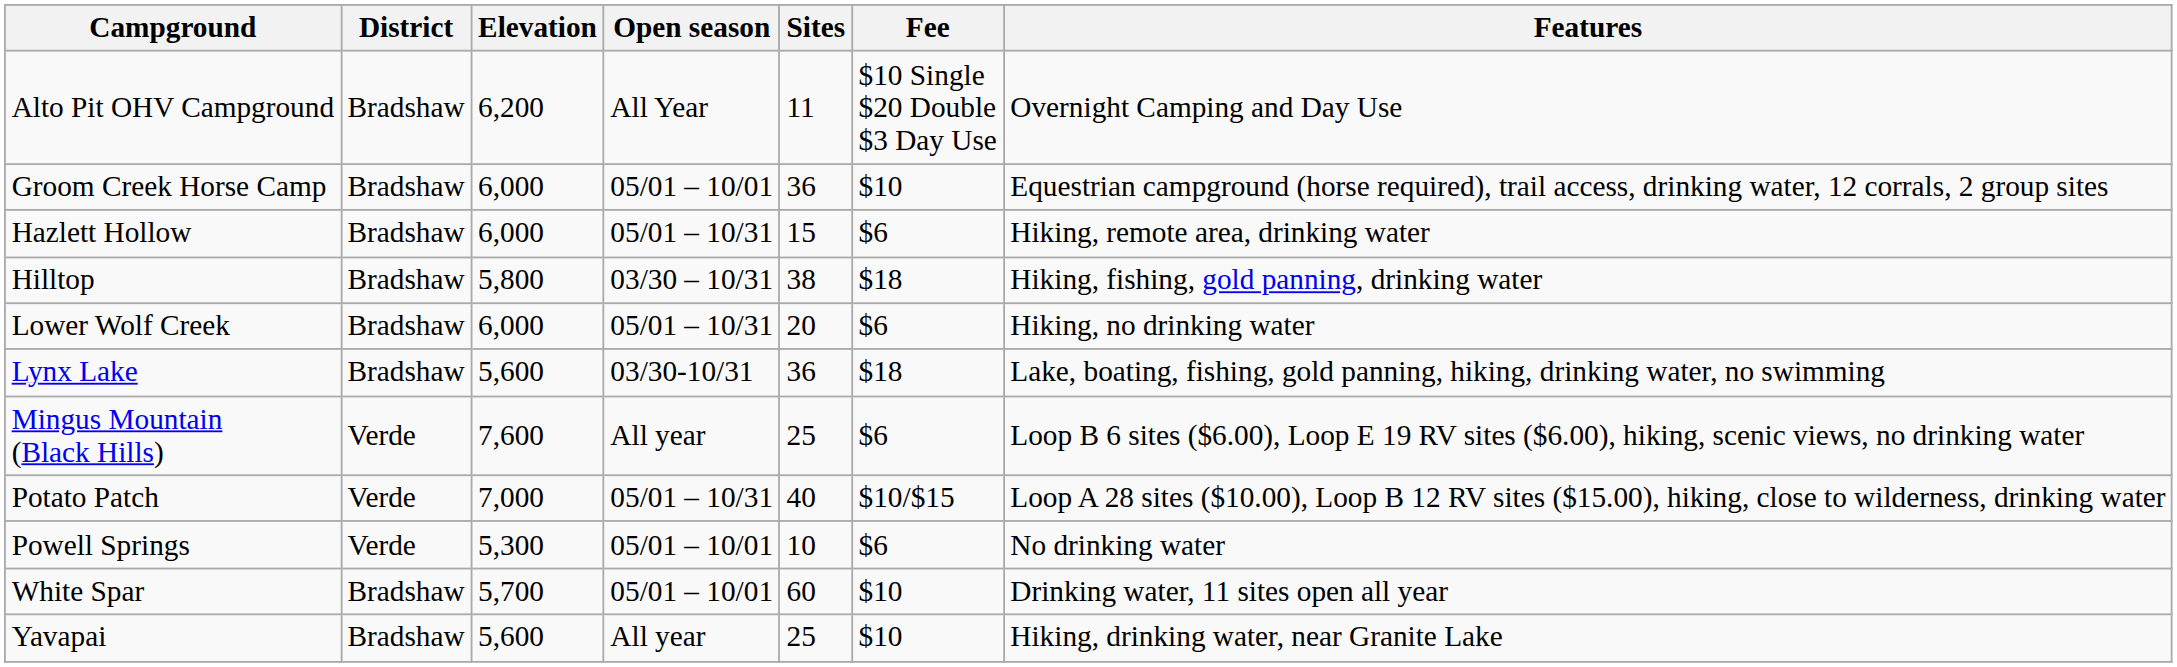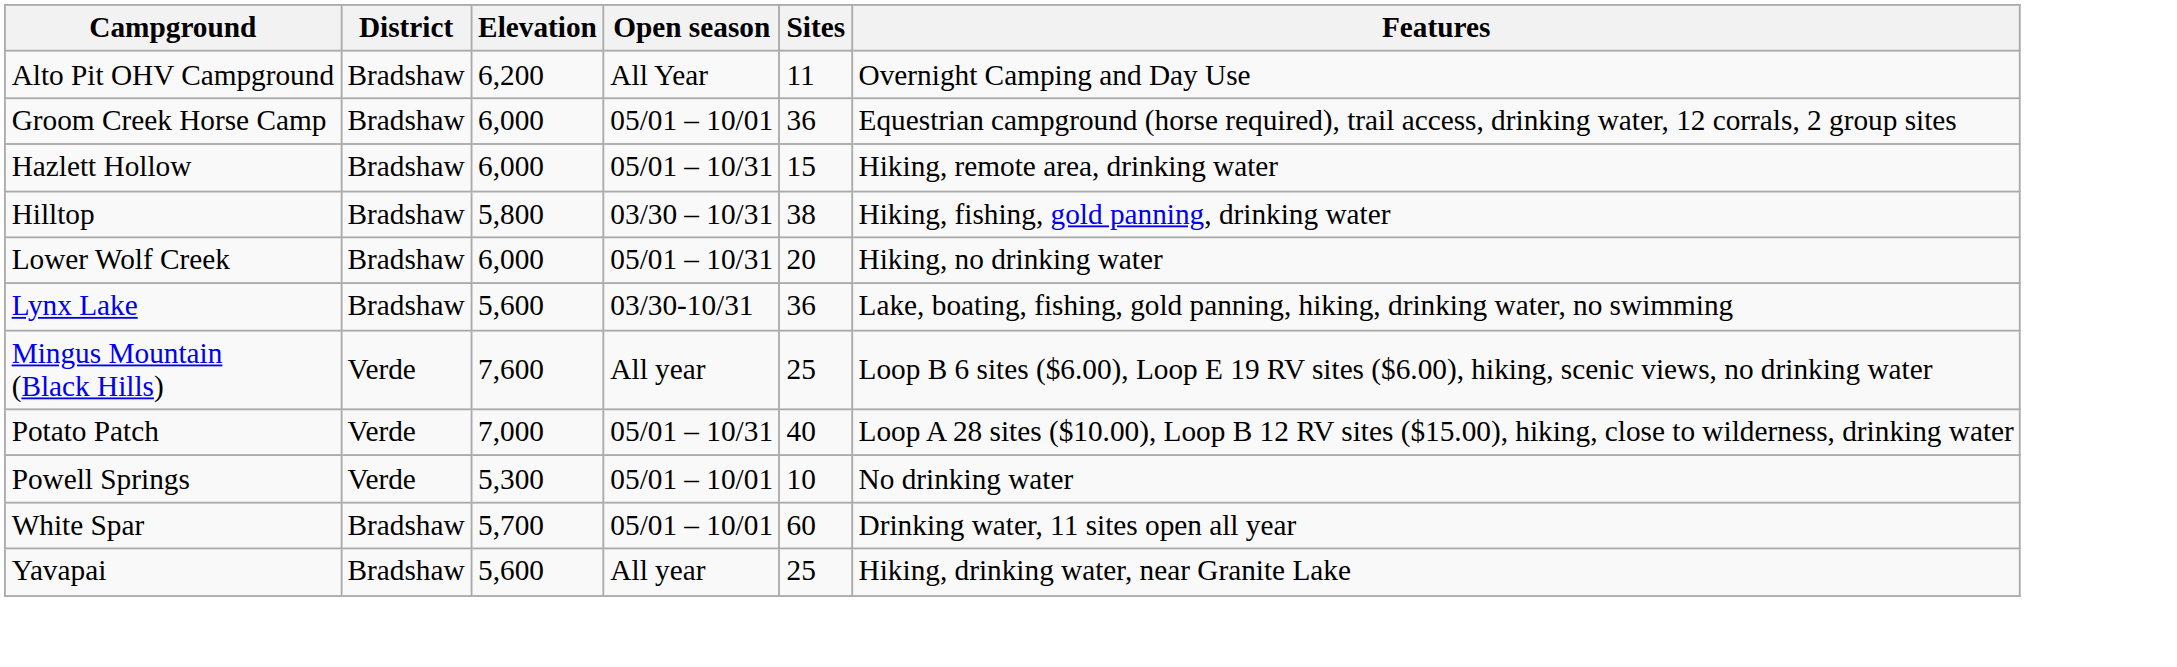 <table class="wikitable">
 <tr>
 <th>Campground</th>
 <th>District</th>
 <th>Elevation</th>
 <th>Open season</th>
 <th>Sites</th>
-<th>Fee</th>
 <th>Features</th>
 </tr>
 <tr>
 <td>Alto Pit OHV Campground</td>
 <td>Bradshaw</td>
 <td>6,200</td>
 <td>All Year</td>
 <td>11</td>
-<td>$10 Single<br>$20 Double<br>$3 Day Use</td>
 <td>Overnight Camping and Day Use</td>
 </tr>
 <tr>
 <td>Groom Creek Horse Camp</td>
 <td>Bradshaw</td>
 <td>6,000</td>
 <td>05/01 – 10/01</td>
 <td>36</td>
-<td>$10</td>
 <td>Equestrian campground (horse required), trail access, drinking water, 12 corrals, 2 group sites</td>
 </tr>
 <tr>
 <td>Hazlett Hollow</td>
 <td>Bradshaw</td>
 <td>6,000</td>
 <td>05/01 – 10/31</td>
 <td>15</td>
-<td>$6</td>
 <td>Hiking, remote area, drinking water</td>
 </tr>
 <tr>
 <td>Hilltop</td>
 <td>Bradshaw</td>
 <td>5,800</td>
 <td>03/30 – 10/31</td>
 <td>38</td>
-<td>$18</td>
 <td>Hiking, fishing, <a href='#'>gold panning</a>, drinking water</td>
 </tr>
 <tr>
 <td>Lower Wolf Creek</td>
 <td>Bradshaw</td>
 <td>6,000</td>
 <td>05/01 – 10/31</td>
 <td>20</td>
-<td>$6</td>
 <td>Hiking, no drinking water</td>
 </tr>
 <tr>
 <td><a href='#'>Lynx Lake</a></td>
 <td>Bradshaw</td>
 <td>5,600</td>
 <td>03/30-10/31</td>
 <td>36</td>
-<td>$18</td>
 <td>Lake, boating, fishing, gold panning, hiking, drinking water, no swimming</td>
 </tr>
 <tr>
 <td><a href='#'>Mingus Mountain</a><br>(<a href='#'>Black Hills</a>)</td>
 <td>Verde</td>
 <td>7,600</td>
 <td>All year</td>
 <td>25</td>
-<td>$6</td>
 <td>Loop B 6 sites ($6.00), Loop E 19 RV sites ($6.00), hiking, scenic views, no drinking water</td>
 </tr>
 <tr>
 <td>Potato Patch</td>
 <td>Verde</td>
 <td>7,000</td>
 <td>05/01 – 10/31</td>
 <td>40</td>
-<td>$10/$15</td>
 <td>Loop A 28 sites ($10.00), Loop B 12 RV sites ($15.00), hiking,  close to wilderness, drinking water</td>
 </tr>
 <tr>
 <td>Powell Springs</td>
 <td>Verde</td>
 <td>5,300</td>
 <td>05/01 – 10/01</td>
 <td>10</td>
-<td>$6</td>
 <td>No drinking water</td>
 </tr>
 <tr>
 <td>White Spar</td>
 <td>Bradshaw</td>
 <td>5,700</td>
 <td>05/01 – 10/01</td>
 <td>60</td>
-<td>$10</td>
 <td>Drinking water, 11 sites open all year</td>
 </tr>
 <tr>
 <td>Yavapai</td>
 <td>Bradshaw</td>
 <td>5,600</td>
 <td>All year</td>
 <td>25</td>
-<td>$10</td>
 <td>Hiking, drinking water, near Granite Lake</td>
 </tr>
 </table>
